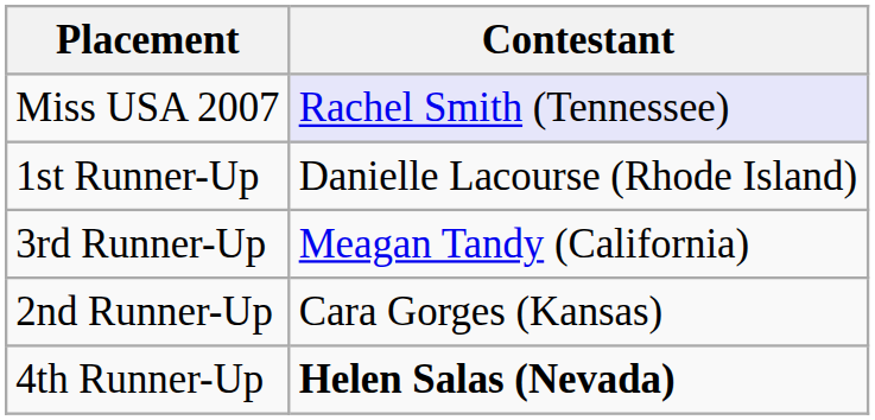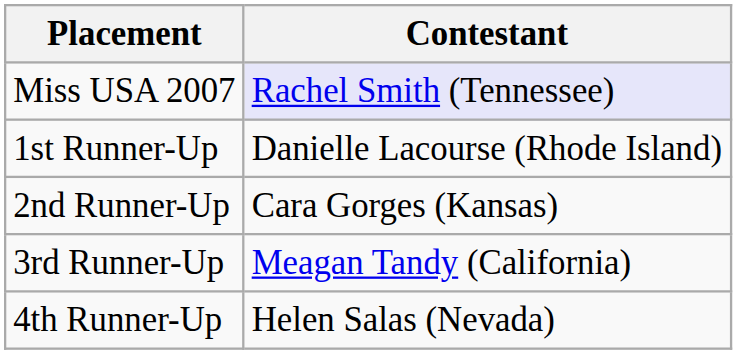 <table class="wikitable sortable" style="font-size: 95%;">
 <tr>
 <th>Placement</th>
 <th>Contestant</th>
 </tr>
 <tr>
 <td>Miss USA 2007</td>
 <td style="background: lavender;"><a href='#'>Rachel Smith</a> (Tennessee)</td>
 </tr>
 <tr>
 <td>1st Runner-Up</td>
 <td>Danielle Lacourse (Rhode Island)</td>
 </tr>
 <tr>
+<td>2nd Runner-Up</td>
+<td>Cara Gorges (Kansas)</td>
+</tr>
+<tr>
 <td>3rd Runner-Up</td>
 <td><a href='#'>Meagan Tandy</a> (California)</td>
 </tr>
 <tr>
-<td>2nd Runner-Up</td>
-<td>Cara Gorges (Kansas)</td>
-</tr>
-<tr>
 <td>4th Runner-Up</td>
-<td><strong>Helen Salas (Nevada)</strong></td>
+<td>Helen Salas (Nevada)</td>
 </tr>
 </table>
